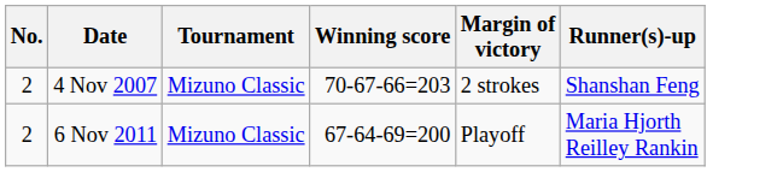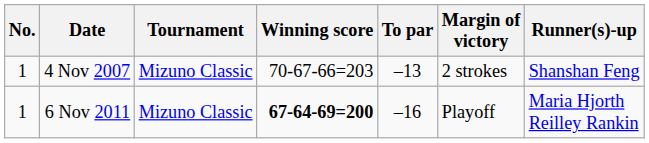 <table class="wikitable" style="font-size:95%;">
 <tr>
 <th>No.</th>
 <th>Date</th>
 <th>Tournament</th>
 <th>Winning score</th>
+<th>To par</th>
 <th>Margin of<br>victory</th>
 <th>Runner(s)-up</th>
 </tr>
 <tr>
-<td align=center>2</td>
+<td align=center>1</td>
 <td align=right>4 Nov <a href='#'>2007</a></td>
 <td><a href='#'>Mizuno Classic</a></td>
 <td align=right>70-67-66=203</td>
+<td align=center>–13</td>
 <td>2 strokes</td>
 <td> <a href='#'>Shanshan Feng</a></td>
 </tr>
 <tr>
-<td align=center>2</td>
+<td align=center>1</td>
 <td align=right>6 Nov <a href='#'>2011</a></td>
 <td><a href='#'>Mizuno Classic</a></td>
-<td align=right>67-64-69=200</td>
+<td align=right><strong>67-64-69=200</strong></td>
+<td align=center>–16</td>
 <td>Playoff</td>
 <td> <a href='#'>Maria Hjorth</a><br> <a href='#'>Reilley Rankin</a></td>
 </tr>
 </table>
